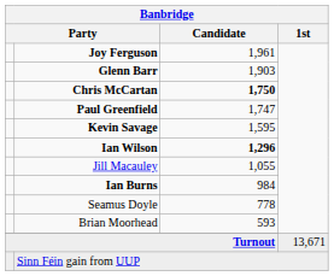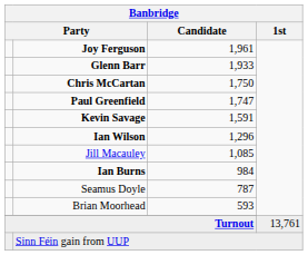 <table class="wikitable">
 <tr>
 <th colspan="4" align="center"><a href='#'>Banbridge</a></th>
 </tr>
 <tr>
 <th colspan="2" align="center" width=200>Party</th>
 <th width=150>Candidate</th>
 <th width=60>1st </th>
 </tr>
 <tr>
 <td></td>
 <td align="right"><strong>Joy Ferguson</strong></td>
 <td align="right">1,961</td>
 </tr>
 <tr>
 <td></td>
 <td align="right"><strong>Glenn Barr</strong></td>
-<td align="right">1,903</td>
+<td align="right">1,933</td>
 </tr>
 <tr>
 <td></td>
 <td align="right"><strong>Chris McCartan</strong></td>
-<td align="right"><strong>1,750</strong></td>
+<td align="right">1,750</td>
 </tr>
 <tr>
 <td></td>
 <td align="right"><strong>Paul Greenfield</strong></td>
 <td align="right">1,747</td>
 </tr>
 <tr>
 <td></td>
 <td align="right"><strong>Kevin Savage</strong></td>
-<td align="right">1,595</td>
+<td align="right">1,591</td>
 </tr>
 <tr>
 <td></td>
 <td align="right"><strong>Ian Wilson</strong></td>
-<td align="right"><strong>1,296</strong></td>
+<td align="right">1,296</td>
 </tr>
 <tr>
 <td></td>
 <td align="right"><a href='#'>Jill Macauley</a></td>
-<td align="right">1,055</td>
+<td align="right">1,085</td>
 </tr>
 <tr>
 <td></td>
 <td align="right"><strong>Ian Burns</strong></td>
 <td align="right">984</td>
 </tr>
 <tr>
 <td></td>
 <td align="right">Seamus Doyle</td>
-<td align="right">778</td>
+<td align="right">787</td>
 </tr>
 <tr>
 <td></td>
 <td align="right">Brian Moorhead</td>
 <td align="right">593</td>
 </tr>
 <tr>
 </tr>
 <tr bgcolor="EEEEEE">
 <td colspan=3 align="right"><strong><a href='#'>Turnout</a></strong></td>
-<td align="right">13,671</td>
+<td align="right">13,761</td>
 </tr>
 <tr bgcolor="EEEEEE">
 <td bgcolor=></td>
 <td colspan=4 bgcolor="EEEEEE"><a href='#'>Sinn Féin</a> gain from <a href='#'>UUP</a></td>
 </tr>
 </table>
